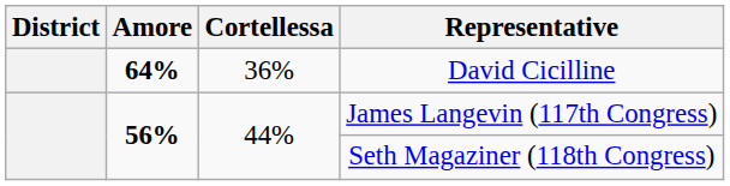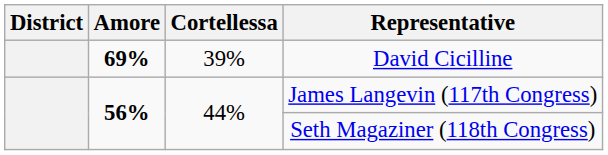 <table class=wikitable>
 <tr>
 <th>District</th>
 <th>Amore</th>
 <th>Cortellessa</th>
 <th>Representative</th>
 </tr>
 <tr align=center>
 <th></th>
-<td><strong>64%</strong></td>
-<td>36%</td>
+<td><strong>69%</strong></td>
+<td>39%</td>
 <td><a href='#'>David Cicilline</a></td>
 </tr>
 <tr align=center>
 <th rowspan=2 ></th>
 <td rowspan=2><strong>56%</strong></td>
 <td rowspan=2>44%</td>
 <td><a href='#'>James Langevin</a> (<a href='#'>117th Congress</a>)</td>
 </tr>
 <tr align=center>
 <td><a href='#'>Seth Magaziner</a> (<a href='#'>118th Congress</a>)</td>
 </tr>
 </table>
